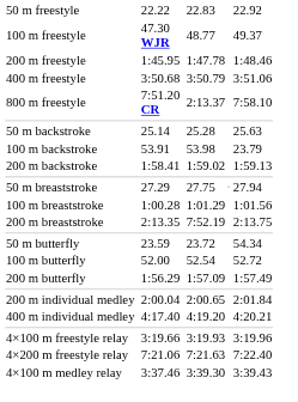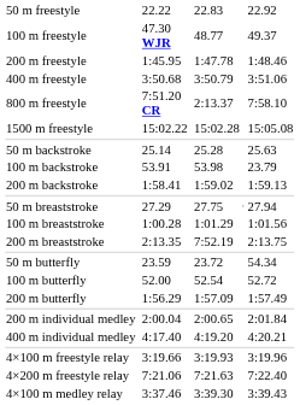 <table>
 <tr>
 <td>50 m freestyle</td>
 <td></td>
 <td>22.22</td>
 <td></td>
 <td>22.83</td>
 <td></td>
 <td>22.92</td>
 </tr>
 <tr>
 <td>100 m freestyle</td>
 <td></td>
 <td>47.30<br><strong><a href='#'>WJR</a></strong></td>
 <td></td>
 <td>48.77</td>
 <td></td>
 <td>49.37</td>
 </tr>
 <tr>
 <td>200 m freestyle</td>
 <td></td>
 <td>1:45.95</td>
 <td></td>
 <td>1:47.78</td>
 <td></td>
 <td>1:48.46</td>
 </tr>
 <tr>
 <td>400 m freestyle</td>
 <td></td>
 <td>3:50.68</td>
 <td></td>
 <td>3:50.79</td>
 <td></td>
 <td>3:51.06</td>
 </tr>
 <tr>
 <td>800 m freestyle</td>
 <td></td>
 <td>7:51.20<br><strong><a href='#'>CR</a></strong></td>
 <td></td>
 <td>2:13.37</td>
 <td></td>
 <td>7:58.10</td>
+</tr>
+<tr>
+<td>1500 m freestyle</td>
+<td></td>
+<td>15:02.22</td>
+<td></td>
+<td>15:02.28</td>
+<td></td>
+<td>15:05.08</td>
 </tr>
 <tr bgcolor=#DDDDDD>
 <td colspan=7></td>
 </tr>
 <tr>
 <td>50 m backstroke</td>
 <td></td>
 <td>25.14</td>
 <td></td>
 <td>25.28</td>
 <td></td>
 <td>25.63</td>
 </tr>
 <tr>
 <td>100 m backstroke</td>
 <td></td>
 <td>53.91</td>
 <td></td>
 <td>53.98</td>
 <td></td>
 <td>23.79</td>
 </tr>
 <tr>
 <td>200 m backstroke</td>
 <td></td>
 <td>1:58.41</td>
 <td></td>
 <td>1:59.02</td>
 <td></td>
 <td>1:59.13</td>
 </tr>
 <tr bgcolor=#DDDDDD>
 <td colspan=7></td>
 </tr>
 <tr>
 <td>50 m breaststroke</td>
 <td></td>
 <td>27.29</td>
 <td></td>
 <td>27.75</td>
 <td><hr></td>
 <td>27.94</td>
 </tr>
 <tr>
 <td>100 m breaststroke</td>
 <td></td>
 <td>1:00.28</td>
 <td></td>
 <td>1:01.29</td>
 <td></td>
 <td>1:01.56</td>
 </tr>
 <tr>
 <td>200 m breaststroke</td>
 <td></td>
 <td>2:13.35</td>
 <td></td>
 <td>7:52.19</td>
 <td></td>
 <td>2:13.75</td>
 </tr>
 <tr bgcolor=#DDDDDD>
 <td colspan=7></td>
 </tr>
 <tr>
 <td>50 m butterfly</td>
 <td></td>
 <td>23.59</td>
 <td></td>
 <td>23.72</td>
 <td></td>
 <td>54.34</td>
 </tr>
 <tr>
 <td>100 m butterfly</td>
 <td></td>
 <td>52.00</td>
 <td></td>
 <td>52.54</td>
 <td></td>
 <td>52.72</td>
 </tr>
 <tr>
 <td>200 m butterfly</td>
 <td></td>
 <td>1:56.29</td>
 <td></td>
 <td>1:57.09</td>
 <td></td>
 <td>1:57.49</td>
 </tr>
 <tr bgcolor=#DDDDDD>
 <td colspan=7></td>
 </tr>
 <tr>
 <td>200 m individual medley</td>
 <td></td>
 <td>2:00.04</td>
 <td></td>
 <td>2:00.65</td>
 <td></td>
 <td>2:01.84</td>
 </tr>
 <tr>
 <td>400 m individual medley</td>
 <td></td>
 <td>4:17.40</td>
 <td></td>
 <td>4:19.20</td>
 <td></td>
 <td>4:20.21</td>
 </tr>
 <tr bgcolor=#DDDDDD>
 <td colspan=7></td>
 </tr>
 <tr>
 <td>4×100 m freestyle relay</td>
 <td></td>
 <td>3:19.66</td>
 <td></td>
 <td>3:19.93</td>
 <td></td>
 <td>3:19.96</td>
 </tr>
 <tr>
 <td>4×200 m freestyle relay</td>
 <td></td>
 <td>7:21.06</td>
 <td></td>
 <td>7:21.63</td>
 <td></td>
 <td>7:22.40</td>
 </tr>
 <tr>
 <td>4×100 m medley relay</td>
 <td valign=top></td>
 <td>3:37.46</td>
 <td valign=top></td>
 <td>3:39.30</td>
 <td valign=top></td>
 <td>3:39.43</td>
 </tr>
 </table>
